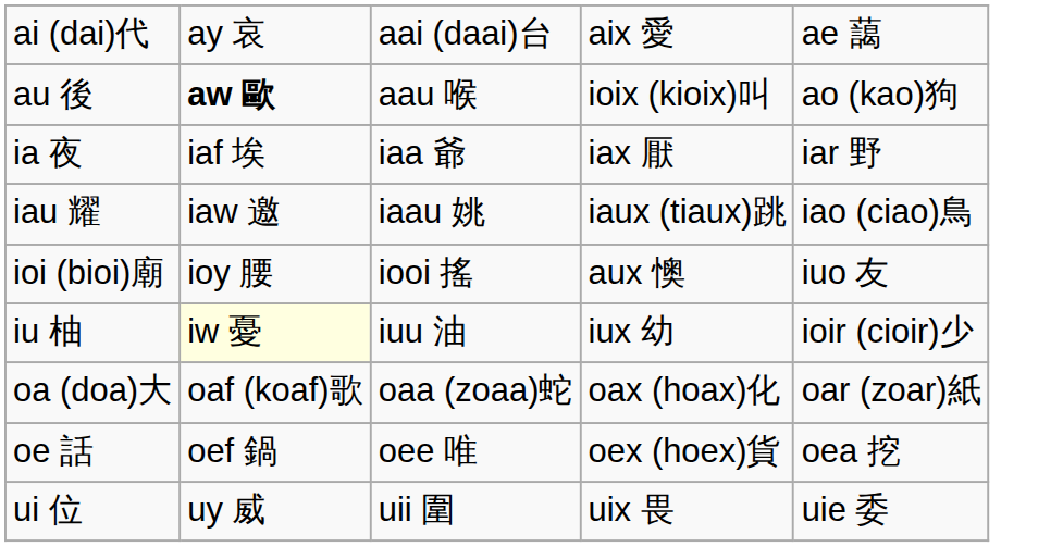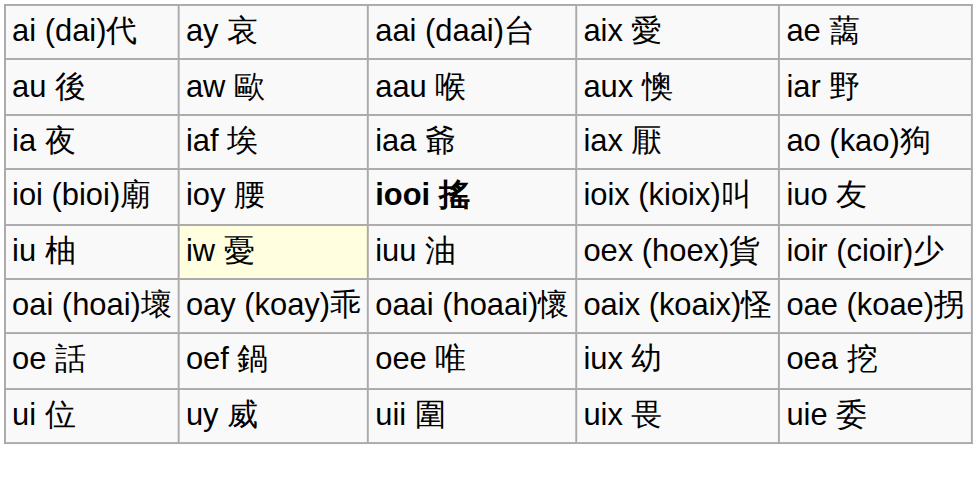 <table class="wikitable">
 <tr>
 <td>ai (dai)代</td>
 <td>ay 哀</td>
 <td>aai (daai)台</td>
 <td>aix 愛</td>
 <td>ae 藹</td>
 </tr>
 <tr>
 <td>au 後</td>
-<td><strong>aw 歐</strong></td>
+<td>aw 歐</td>
 <td>aau 喉</td>
-<td>ioix (kioix)叫</td>
-<td>ao (kao)狗</td>
+<td>aux 懊</td>
+<td>iar 野</td>
 </tr>
 <tr>
 <td>ia 夜</td>
 <td>iaf 埃</td>
 <td>iaa 爺</td>
 <td>iax 厭</td>
-<td>iar 野</td>
-</tr>
-<tr>
-<td>iau 耀</td>
-<td>iaw 邀</td>
-<td>iaau 姚</td>
-<td>iaux (tiaux)跳</td>
-<td>iao (ciao)鳥</td>
+<td>ao (kao)狗</td>
 </tr>
 <tr>
 <td>ioi (bioi)廟</td>
 <td>ioy 腰</td>
-<td>iooi 搖</td>
-<td>aux 懊</td>
+<td><strong>iooi 搖</strong></td>
+<td>ioix (kioix)叫</td>
 <td>iuo 友</td>
 </tr>
 <tr>
 <td>iu 柚</td>
 <td style="background: lightyellow;">iw 憂</td>
 <td>iuu 油</td>
-<td>iux 幼</td>
+<td>oex (hoex)貨</td>
 <td>ioir (cioir)少</td>
 </tr>
 <tr>
-<td>oa (doa)大</td>
-<td>oaf (koaf)歌</td>
-<td>oaa (zoaa)蛇</td>
-<td>oax (hoax)化</td>
-<td>oar (zoar)紙</td>
+<td>oai (hoai)壞</td>
+<td>oay (koay)乖</td>
+<td>oaai (hoaai)懷</td>
+<td>oaix (koaix)怪</td>
+<td>oae (koae)拐</td>
 </tr>
 <tr>
 <td>oe 話</td>
 <td>oef 鍋</td>
 <td>oee 唯</td>
-<td>oex (hoex)貨</td>
+<td>iux 幼</td>
 <td>oea 挖</td>
 </tr>
 <tr>
 <td>ui 位</td>
 <td>uy 威</td>
 <td>uii 圍</td>
 <td>uix 畏</td>
 <td>uie 委</td>
 </tr>
 </table>
